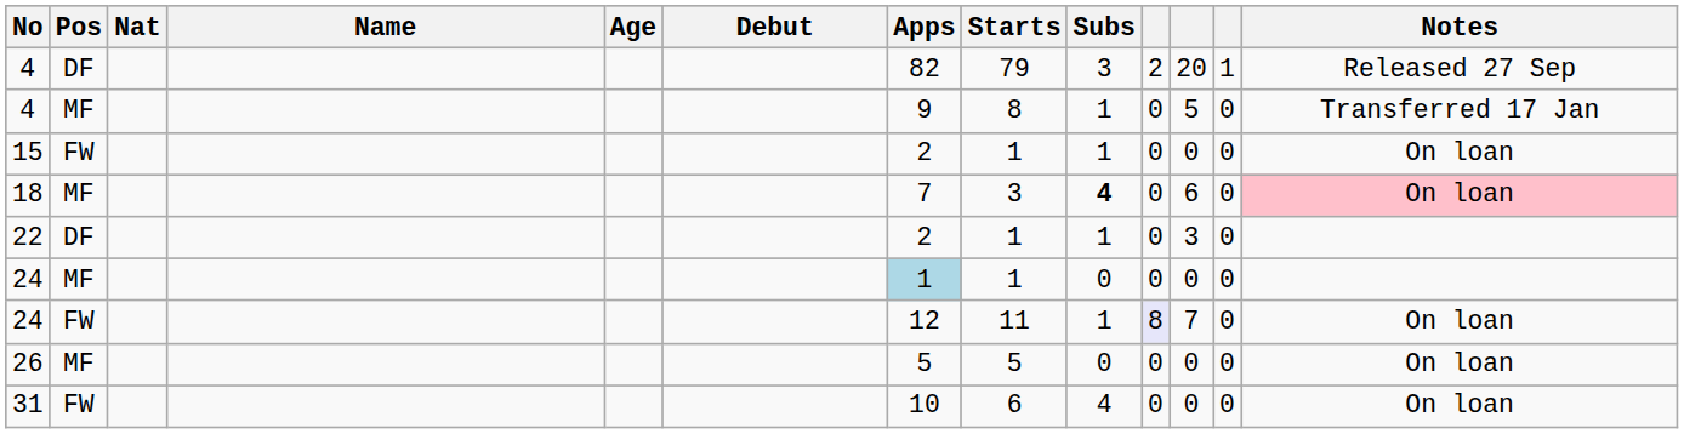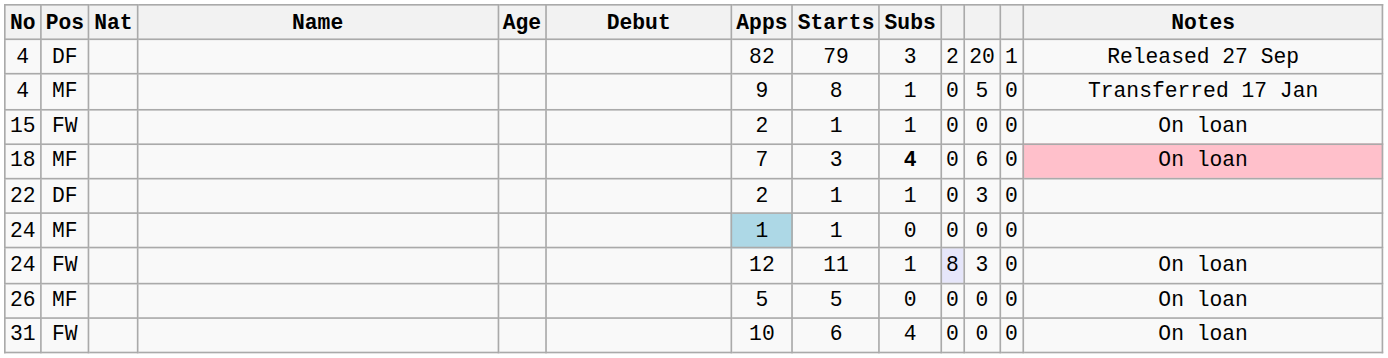 <table class="wikitable sortable" style="text-align:center">
 <tr>
 <th style="text-align:center; width: 6pt;">No</th>
 <th style="text-align:center; width: 6pt;">Pos</th>
 <th style="text-align:center; width: 6pt;">Nat</th>
 <th style="text-align:center; width: 160pt;">Name</th>
 <th style="text-align:center; width: 6pt;">Age</th>
 <th style="text-align:center; width: 80pt;">Debut</th>
 <th style="text-align:center; width: 6pt;">Apps</th>
 <th style="text-align:center; width: 6pt;">Starts</th>
 <th style="text-align:center; width: 6pt;">Subs</th>
 <th style="text-align:center; width: 6pt;"></th>
 <th style="text-align:center; width: 6pt;"></th>
 <th style="text-align:center; width: 6pt;"></th>
 <th style="text-align:center; width: 160pt;">Notes</th>
 </tr>
 <tr>
 <td>4</td>
 <td>DF</td>
 <td></td>
 <td></td>
 <td></td>
 <td></td>
 <td>82</td>
 <td>79</td>
 <td>3</td>
 <td>2</td>
 <td>20</td>
 <td>1</td>
 <td>Released 27 Sep</td>
 </tr>
 <tr>
 <td>4</td>
 <td>MF</td>
 <td></td>
 <td></td>
 <td></td>
 <td></td>
 <td>9</td>
 <td>8</td>
 <td>1</td>
 <td>0</td>
 <td>5</td>
 <td>0</td>
 <td>Transferred 17 Jan</td>
 </tr>
 <tr>
 <td>15</td>
 <td>FW</td>
 <td></td>
 <td></td>
 <td></td>
 <td></td>
 <td>2</td>
 <td>1</td>
 <td>1</td>
 <td>0</td>
 <td>0</td>
 <td>0</td>
 <td>On loan</td>
 </tr>
 <tr>
 <td>18</td>
 <td>MF</td>
 <td></td>
 <td></td>
 <td></td>
 <td></td>
 <td>7</td>
 <td>3</td>
 <td><strong>4</strong></td>
 <td>0</td>
 <td>6</td>
 <td>0</td>
 <td style="background: pink;">On loan</td>
 </tr>
 <tr>
 <td>22</td>
 <td>DF</td>
 <td></td>
 <td></td>
 <td></td>
 <td></td>
 <td>2</td>
 <td>1</td>
 <td>1</td>
 <td>0</td>
 <td>3</td>
 <td>0</td>
 <td></td>
 </tr>
 <tr>
 <td>24</td>
 <td>MF</td>
 <td></td>
 <td></td>
 <td></td>
 <td></td>
 <td style="background: lightblue;">1</td>
 <td>1</td>
 <td>0</td>
 <td>0</td>
 <td>0</td>
 <td>0</td>
 <td></td>
 </tr>
 <tr>
 <td>24</td>
 <td>FW</td>
 <td></td>
 <td></td>
 <td></td>
 <td></td>
 <td>12</td>
 <td>11</td>
 <td>1</td>
 <td style="background: lavender;">8</td>
-<td>7</td>
+<td>3</td>
 <td>0</td>
 <td>On loan</td>
 </tr>
 <tr>
 <td>26</td>
 <td>MF</td>
 <td></td>
 <td></td>
 <td></td>
 <td></td>
 <td>5</td>
 <td>5</td>
 <td>0</td>
 <td>0</td>
 <td>0</td>
 <td>0</td>
 <td>On loan</td>
 </tr>
 <tr>
 <td>31</td>
 <td>FW</td>
 <td></td>
 <td></td>
 <td></td>
 <td></td>
 <td>10</td>
 <td>6</td>
 <td>4</td>
 <td>0</td>
 <td>0</td>
 <td>0</td>
 <td>On loan</td>
 </tr>
 </table>
